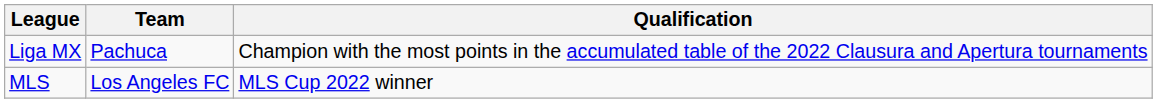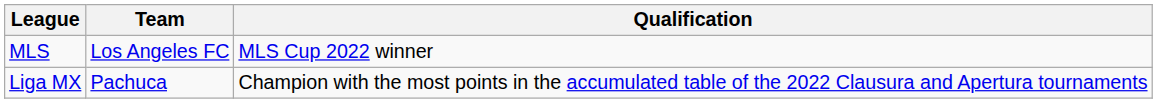 <table class="wikitable">
 <tr>
 <th>League</th>
 <th>Team</th>
 <th>Qualification</th>
 </tr>
 <tr>
+<td><a href='#'>MLS</a></td>
+<td> <a href='#'>Los Angeles FC</a></td>
+<td><a href='#'>MLS Cup 2022</a> winner</td>
+</tr>
+<tr>
 <td><a href='#'>Liga MX</a></td>
 <td> <a href='#'>Pachuca</a></td>
 <td>Champion with the most points in the <a href='#'>accumulated table of the 2022 Clausura and Apertura tournaments</a></td>
 </tr>
-<tr>
-<td><a href='#'>MLS</a></td>
-<td> <a href='#'>Los Angeles FC</a></td>
-<td><a href='#'>MLS Cup 2022</a> winner</td>
-</tr>
 </table>
